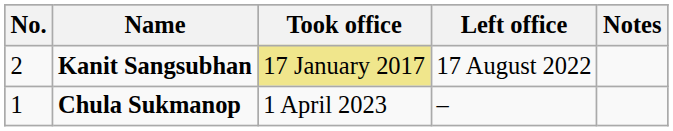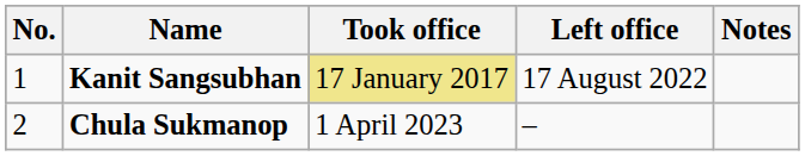 <table class="wikitable" style="font-size:90%; text-align:left;">
 <tr>
 <th>No.</th>
 <th>Name</th>
 <th>Took office</th>
 <th>Left office</th>
 <th>Notes</th>
 </tr>
 <tr>
-<td>2</td>
+<td>1</td>
 <td><strong>Kanit Sangsubhan</strong></td>
 <td style="background: khaki;">17 January 2017</td>
 <td>17 August 2022</td>
 <td></td>
 </tr>
 <tr>
-<td>1</td>
+<td>2</td>
 <td><strong>Chula Sukmanop</strong></td>
 <td>1 April 2023</td>
 <td>–</td>
 <td></td>
 </tr>
 </table>
